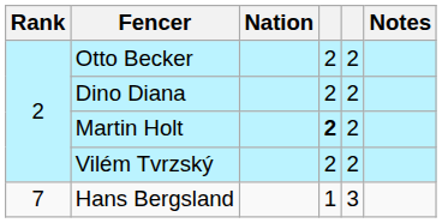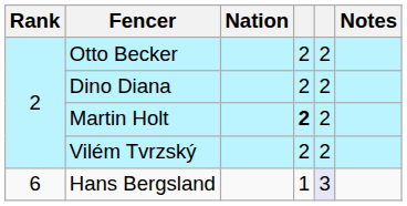 <table class="wikitable sortable" style="text-align:center">
 <tr>
 <th>Rank</th>
 <th>Fencer</th>
 <th>Nation</th>
 <th></th>
 <th></th>
 <th>Notes</th>
 </tr>
 <tr bgcolor=bbf3ff>
 <td rowspan=4>2</td>
 <td align=left>Otto Becker</td>
 <td align=left></td>
 <td>2</td>
 <td>2</td>
 <td></td>
 </tr>
 <tr bgcolor=bbf3ff>
 <td align=left>Dino Diana</td>
 <td align=left></td>
 <td>2</td>
 <td>2</td>
 <td></td>
 </tr>
 <tr bgcolor=bbf3ff>
 <td align=left>Martin Holt</td>
 <td align=left></td>
 <td><strong>2</strong></td>
 <td>2</td>
 <td></td>
 </tr>
 <tr bgcolor=bbf3ff>
 <td align=left>Vilém Tvrzský</td>
 <td align=left></td>
 <td>2</td>
 <td>2</td>
 <td></td>
 </tr>
 <tr>
-<td>7</td>
+<td>6</td>
 <td align=left>Hans Bergsland</td>
 <td align=left></td>
 <td>1</td>
-<td>3</td>
+<td style="background: lavender;">3</td>
 <td></td>
 </tr>
 </table>
